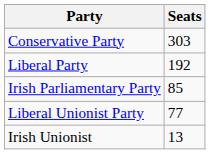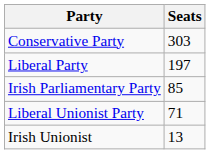 <table class="wikitable">
 <tr>
 <th>Party</th>
 <th>Seats</th>
 </tr>
 <tr>
 <td><a href='#'>Conservative Party</a></td>
 <td>303</td>
 </tr>
 <tr>
 <td><a href='#'>Liberal Party</a></td>
-<td>192</td>
+<td>197</td>
 </tr>
 <tr>
 <td><a href='#'>Irish Parliamentary Party</a></td>
 <td>85</td>
 </tr>
 <tr>
 <td><a href='#'>Liberal Unionist Party</a></td>
-<td>77</td>
+<td>71</td>
 </tr>
 <tr>
 <td>Irish Unionist</td>
 <td>13</td>
 </tr>
 </table>
